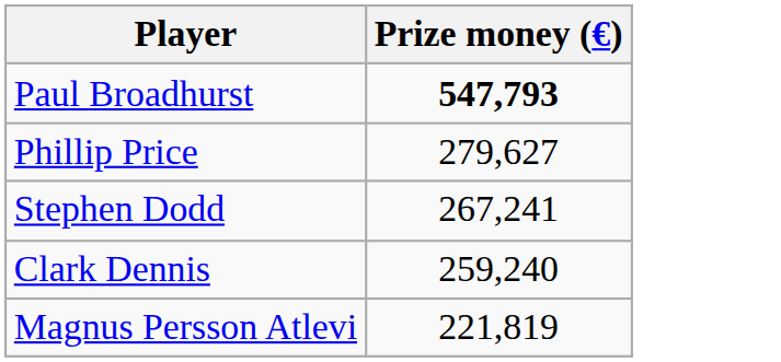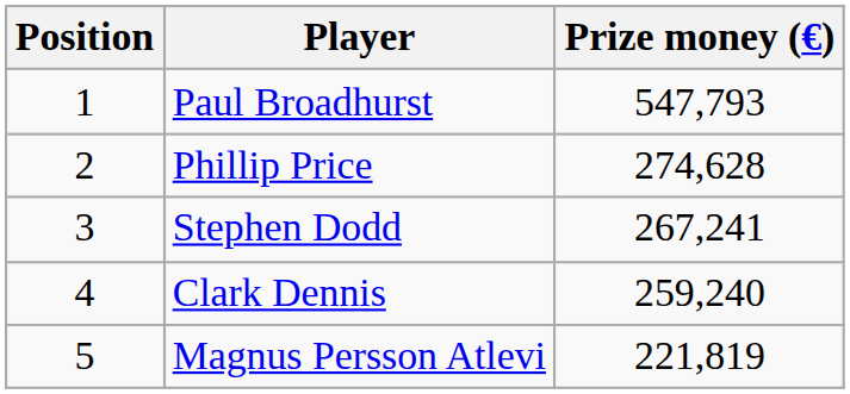 <table class=wikitable>
 <tr>
+<th>Position</th>
 <th>Player</th>
 <th>Prize money (<a href='#'>€</a>)</th>
 </tr>
 <tr>
+<td align=center>1</td>
 <td> <a href='#'>Paul Broadhurst</a></td>
-<td align=center><strong>547,793</strong></td>
+<td align=center>547,793</td>
 </tr>
 <tr>
+<td align=center>2</td>
 <td> <a href='#'>Phillip Price</a></td>
-<td align=center>279,627</td>
+<td align=center>274,628</td>
 </tr>
 <tr>
+<td align=center>3</td>
 <td> <a href='#'>Stephen Dodd</a></td>
 <td align=center>267,241</td>
 </tr>
 <tr>
+<td align=center>4</td>
 <td> <a href='#'>Clark Dennis</a></td>
 <td align=center>259,240</td>
 </tr>
 <tr>
+<td align=center>5</td>
 <td> <a href='#'>Magnus Persson Atlevi</a></td>
 <td align=center>221,819</td>
 </tr>
 </table>
